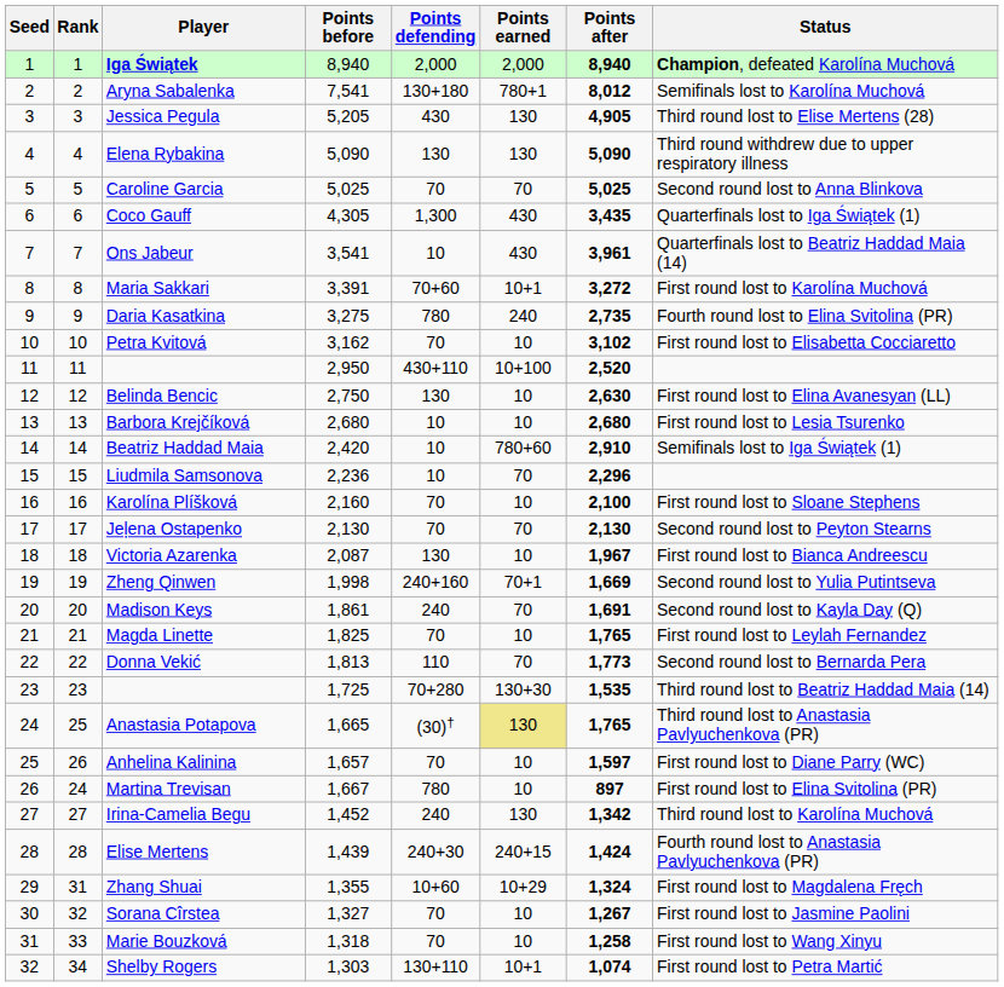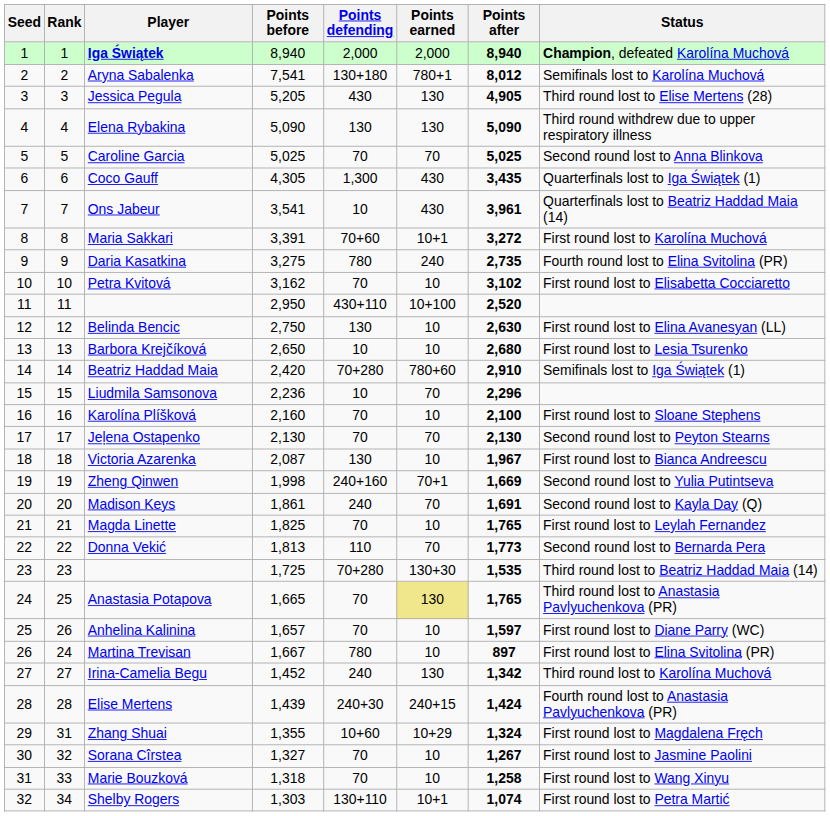 <table class="wikitable sortable">
 <tr>
 <th style="width:30px;">Seed</th>
 <th style="width:30px;">Rank</th>
 <th style="width:185px;">Player</th>
 <th style="width:75px;">Points before</th>
 <th style="width:75px;"><a href='#'>Points defending</a></th>
 <th style="width:75px;">Points earned</th>
 <th style="width:75px;">Points after</th>
 <th style="width:320px;">Status</th>
 </tr>
 <tr style="background:#cfc;">
 <td style="text-align:center;">1</td>
 <td style="text-align:center;">1</td>
 <td> <strong><a href='#'>Iga Świątek</a></strong></td>
 <td style="text-align:center;">8,940</td>
 <td style="text-align:center;">2,000</td>
 <td style="text-align:center;">2,000</td>
 <td style="text-align:center;"><strong>8,940</strong></td>
 <td><strong>Champion</strong>, defeated  <a href='#'>Karolína Muchová</a></td>
 </tr>
 <tr>
 <td style="text-align:center;">2</td>
 <td style="text-align:center;">2</td>
 <td> <a href='#'>Aryna Sabalenka</a></td>
 <td style="text-align:center;">7,541</td>
 <td style="text-align:center;">130+180</td>
 <td style="text-align:center;">780+1</td>
 <td style="text-align:center;"><strong>8,012</strong></td>
 <td>Semifinals lost to  <a href='#'>Karolína Muchová</a></td>
 </tr>
 <tr>
 <td style="text-align:center;">3</td>
 <td style="text-align:center;">3</td>
 <td> <a href='#'>Jessica Pegula</a></td>
 <td style="text-align:center;">5,205</td>
 <td style="text-align:center;">430</td>
 <td style="text-align:center;">130</td>
 <td style="text-align:center;"><strong>4,905</strong></td>
 <td>Third round lost to  <a href='#'>Elise Mertens</a> (28)</td>
 </tr>
 <tr>
 <td style="text-align:center;">4</td>
 <td style="text-align:center;">4</td>
 <td> <a href='#'>Elena Rybakina</a></td>
 <td style="text-align:center;">5,090</td>
 <td style="text-align:center;">130</td>
 <td style="text-align:center;">130</td>
 <td style="text-align:center;"><strong>5,090</strong></td>
 <td>Third round withdrew due to upper respiratory illness</td>
 </tr>
 <tr>
 <td style="text-align:center;">5</td>
 <td style="text-align:center;">5</td>
 <td> <a href='#'>Caroline Garcia</a></td>
 <td style="text-align:center;">5,025</td>
 <td style="text-align:center;">70</td>
 <td style="text-align:center;">70</td>
 <td style="text-align:center;"><strong>5,025</strong></td>
 <td>Second round lost to  <a href='#'>Anna Blinkova</a></td>
 </tr>
 <tr>
 <td style="text-align:center;">6</td>
 <td style="text-align:center;">6</td>
 <td> <a href='#'>Coco Gauff</a></td>
 <td style="text-align:center;">4,305</td>
 <td style="text-align:center;">1,300</td>
 <td style="text-align:center;">430</td>
 <td style="text-align:center;"><strong>3,435</strong></td>
 <td>Quarterfinals lost to  <a href='#'>Iga Świątek</a> (1)</td>
 </tr>
 <tr>
 <td style="text-align:center;">7</td>
 <td style="text-align:center;">7</td>
 <td> <a href='#'>Ons Jabeur</a></td>
 <td style="text-align:center;">3,541</td>
 <td style="text-align:center;">10</td>
 <td style="text-align:center;">430</td>
 <td style="text-align:center;"><strong>3,961</strong></td>
 <td>Quarterfinals lost to  <a href='#'>Beatriz Haddad Maia</a> (14)</td>
 </tr>
 <tr>
 <td style="text-align:center;">8</td>
 <td style="text-align:center;">8</td>
 <td> <a href='#'>Maria Sakkari</a></td>
 <td style="text-align:center;">3,391</td>
 <td style="text-align:center;">70+60</td>
 <td style="text-align:center;">10+1</td>
 <td style="text-align:center;"><strong>3,272</strong></td>
 <td>First round lost to  <a href='#'>Karolína Muchová</a></td>
 </tr>
 <tr>
 <td style="text-align:center;">9</td>
 <td style="text-align:center;">9</td>
 <td> <a href='#'>Daria Kasatkina</a></td>
 <td style="text-align:center;">3,275</td>
 <td style="text-align:center;">780</td>
 <td style="text-align:center;">240</td>
 <td style="text-align:center;"><strong>2,735</strong></td>
 <td>Fourth round lost to  <a href='#'>Elina Svitolina</a> (PR)</td>
 </tr>
 <tr>
 <td style="text-align:center;">10</td>
 <td style="text-align:center;">10</td>
 <td> <a href='#'>Petra Kvitová</a></td>
 <td style="text-align:center;">3,162</td>
 <td style="text-align:center;">70</td>
 <td style="text-align:center;">10</td>
 <td style="text-align:center;"><strong>3,102</strong></td>
 <td>First round lost to  <a href='#'>Elisabetta Cocciaretto</a></td>
 </tr>
 <tr>
 <td style="text-align:center;">11</td>
 <td style="text-align:center;">11</td>
 <td></td>
 <td style="text-align:center;">2,950</td>
 <td style="text-align:center;">430+110</td>
 <td style="text-align:center;">10+100</td>
 <td style="text-align:center;"><strong>2,520</strong></td>
 <td></td>
 </tr>
 <tr>
 <td style="text-align:center;">12</td>
 <td style="text-align:center;">12</td>
 <td> <a href='#'>Belinda Bencic</a></td>
 <td style="text-align:center;">2,750</td>
 <td style="text-align:center;">130</td>
 <td style="text-align:center;">10</td>
 <td style="text-align:center;"><strong>2,630</strong></td>
 <td>First round lost to  <a href='#'>Elina Avanesyan</a> (LL)</td>
 </tr>
 <tr>
 <td style="text-align:center;">13</td>
 <td style="text-align:center;">13</td>
 <td> <a href='#'>Barbora Krejčíková</a></td>
-<td style="text-align:center;">2,680</td>
+<td style="text-align:center;">2,650</td>
 <td style="text-align:center;">10</td>
 <td style="text-align:center;">10</td>
 <td style="text-align:center;"><strong>2,680</strong></td>
 <td>First round lost to  <a href='#'>Lesia Tsurenko</a></td>
 </tr>
 <tr>
 <td style="text-align:center;">14</td>
 <td style="text-align:center;">14</td>
 <td> <a href='#'>Beatriz Haddad Maia</a></td>
 <td style="text-align:center;">2,420</td>
-<td style="text-align:center;">10</td>
+<td style="text-align:center;">70+280</td>
 <td style="text-align:center;">780+60</td>
 <td style="text-align:center;"><strong>2,910</strong></td>
 <td>Semifinals lost to  <a href='#'>Iga Świątek</a> (1)</td>
 </tr>
 <tr>
 <td style="text-align:center;">15</td>
 <td style="text-align:center;">15</td>
 <td> <a href='#'>Liudmila Samsonova</a></td>
 <td style="text-align:center;">2,236</td>
 <td style="text-align:center;">10</td>
 <td style="text-align:center;">70</td>
 <td style="text-align:center;"><strong>2,296</strong></td>
 <td></td>
 </tr>
 <tr>
 <td style="text-align:center;">16</td>
 <td style="text-align:center;">16</td>
 <td> <a href='#'>Karolína Plíšková</a></td>
 <td style="text-align:center;">2,160</td>
 <td style="text-align:center;">70</td>
 <td style="text-align:center;">10</td>
 <td style="text-align:center;"><strong>2,100</strong></td>
 <td>First round lost to  <a href='#'>Sloane Stephens</a></td>
 </tr>
 <tr>
 <td style="text-align:center;">17</td>
 <td style="text-align:center;">17</td>
 <td> <a href='#'>Jeļena Ostapenko</a></td>
 <td style="text-align:center;">2,130</td>
 <td style="text-align:center;">70</td>
 <td style="text-align:center;">70</td>
 <td style="text-align:center;"><strong>2,130</strong></td>
 <td>Second round lost to  <a href='#'>Peyton Stearns</a></td>
 </tr>
 <tr>
 <td style="text-align:center;">18</td>
 <td style="text-align:center;">18</td>
 <td> <a href='#'>Victoria Azarenka</a></td>
 <td style="text-align:center;">2,087</td>
 <td style="text-align:center;">130</td>
 <td style="text-align:center;">10</td>
 <td style="text-align:center;"><strong>1,967</strong></td>
 <td>First round lost to  <a href='#'>Bianca Andreescu</a></td>
 </tr>
 <tr>
 <td style="text-align:center;">19</td>
 <td style="text-align:center;">19</td>
 <td> <a href='#'>Zheng Qinwen</a></td>
 <td style="text-align:center;">1,998</td>
 <td style="text-align:center;">240+160</td>
 <td style="text-align:center;">70+1</td>
 <td style="text-align:center;"><strong>1,669</strong></td>
 <td>Second round lost to  <a href='#'>Yulia Putintseva</a></td>
 </tr>
 <tr>
 <td style="text-align:center;">20</td>
 <td style="text-align:center;">20</td>
 <td> <a href='#'>Madison Keys</a></td>
 <td style="text-align:center;">1,861</td>
 <td style="text-align:center;">240</td>
 <td style="text-align:center;">70</td>
 <td style="text-align:center;"><strong>1,691</strong></td>
 <td>Second round lost to  <a href='#'>Kayla Day</a> (Q)</td>
 </tr>
 <tr>
 <td style="text-align:center;">21</td>
 <td style="text-align:center;">21</td>
 <td> <a href='#'>Magda Linette</a></td>
 <td style="text-align:center;">1,825</td>
 <td style="text-align:center;">70</td>
 <td style="text-align:center;">10</td>
 <td style="text-align:center;"><strong>1,765</strong></td>
 <td>First round lost to  <a href='#'>Leylah Fernandez</a></td>
 </tr>
 <tr>
 <td style="text-align:center;">22</td>
 <td style="text-align:center;">22</td>
 <td> <a href='#'>Donna Vekić</a></td>
 <td style="text-align:center;">1,813</td>
 <td style="text-align:center;">110</td>
 <td style="text-align:center;">70</td>
 <td style="text-align:center;"><strong>1,773</strong></td>
 <td>Second round lost to  <a href='#'>Bernarda Pera</a></td>
 </tr>
 <tr>
 <td style="text-align:center;">23</td>
 <td style="text-align:center;">23</td>
 <td></td>
 <td style="text-align:center;">1,725</td>
 <td style="text-align:center;">70+280</td>
 <td style="text-align:center;">130+30</td>
 <td style="text-align:center;"><strong>1,535</strong></td>
 <td>Third round lost to  <a href='#'>Beatriz Haddad Maia</a> (14)</td>
 </tr>
 <tr>
 <td style="text-align:center;">24</td>
 <td style="text-align:center;">25</td>
 <td> <a href='#'>Anastasia Potapova</a></td>
 <td style="text-align:center;">1,665</td>
-<td style="text-align:center;">(30)<sup>†</sup></td>
+<td style="text-align:center;">70</td>
 <td style="background: khaki; text-align:center;">130</td>
 <td style="text-align:center;"><strong>1,765</strong></td>
 <td>Third round lost to  <a href='#'>Anastasia Pavlyuchenkova</a> (PR)</td>
 </tr>
 <tr>
 <td style="text-align:center;">25</td>
 <td style="text-align:center;">26</td>
 <td> <a href='#'>Anhelina Kalinina</a></td>
 <td style="text-align:center;">1,657</td>
 <td style="text-align:center;">70</td>
 <td style="text-align:center;">10</td>
 <td style="text-align:center;"><strong>1,597</strong></td>
 <td>First round lost to  <a href='#'>Diane Parry</a> (WC)</td>
 </tr>
 <tr>
 <td style="text-align:center;">26</td>
 <td style="text-align:center;">24</td>
 <td> <a href='#'>Martina Trevisan</a></td>
 <td style="text-align:center;">1,667</td>
 <td style="text-align:center;">780</td>
 <td style="text-align:center;">10</td>
 <td style="text-align:center;"><strong>897</strong></td>
 <td>First round lost to  <a href='#'>Elina Svitolina</a> (PR)</td>
 </tr>
 <tr>
 <td style="text-align:center;">27</td>
 <td style="text-align:center;">27</td>
 <td> <a href='#'>Irina-Camelia Begu</a></td>
 <td style="text-align:center;">1,452</td>
 <td style="text-align:center;">240</td>
 <td style="text-align:center;">130</td>
 <td style="text-align:center;"><strong>1,342</strong></td>
 <td>Third round lost to  <a href='#'>Karolína Muchová</a></td>
 </tr>
 <tr>
 <td style="text-align:center;">28</td>
 <td style="text-align:center;">28</td>
 <td> <a href='#'>Elise Mertens</a></td>
 <td style="text-align:center;">1,439</td>
 <td style="text-align:center;">240+30</td>
 <td style="text-align:center;">240+15</td>
 <td style="text-align:center;"><strong>1,424</strong></td>
 <td>Fourth round lost to  <a href='#'>Anastasia Pavlyuchenkova</a> (PR)</td>
 </tr>
 <tr>
 <td style="text-align:center;">29</td>
 <td style="text-align:center;">31</td>
 <td> <a href='#'>Zhang Shuai</a></td>
 <td style="text-align:center;">1,355</td>
 <td style="text-align:center;">10+60</td>
 <td style="text-align:center;">10+29</td>
 <td style="text-align:center;"><strong>1,324</strong></td>
 <td>First round lost to  <a href='#'>Magdalena Fręch</a></td>
 </tr>
 <tr>
 <td style="text-align:center;">30</td>
 <td style="text-align:center;">32</td>
 <td> <a href='#'>Sorana Cîrstea</a></td>
 <td style="text-align:center;">1,327</td>
 <td style="text-align:center;">70</td>
 <td style="text-align:center;">10</td>
 <td style="text-align:center;"><strong>1,267</strong></td>
 <td>First round lost to  <a href='#'>Jasmine Paolini</a></td>
 </tr>
 <tr>
 <td style="text-align:center;">31</td>
 <td style="text-align:center;">33</td>
 <td> <a href='#'>Marie Bouzková</a></td>
 <td style="text-align:center;">1,318</td>
 <td style="text-align:center;">70</td>
 <td style="text-align:center;">10</td>
 <td style="text-align:center;"><strong>1,258</strong></td>
 <td>First round lost to  <a href='#'>Wang Xinyu</a></td>
 </tr>
 <tr>
 <td style="text-align:center;">32</td>
 <td style="text-align:center;">34</td>
 <td> <a href='#'>Shelby Rogers</a></td>
 <td style="text-align:center;">1,303</td>
 <td style="text-align:center;">130+110</td>
 <td style="text-align:center;">10+1</td>
 <td style="text-align:center;"><strong>1,074</strong></td>
 <td>First round lost to  <a href='#'>Petra Martić</a></td>
 </tr>
 </table>
